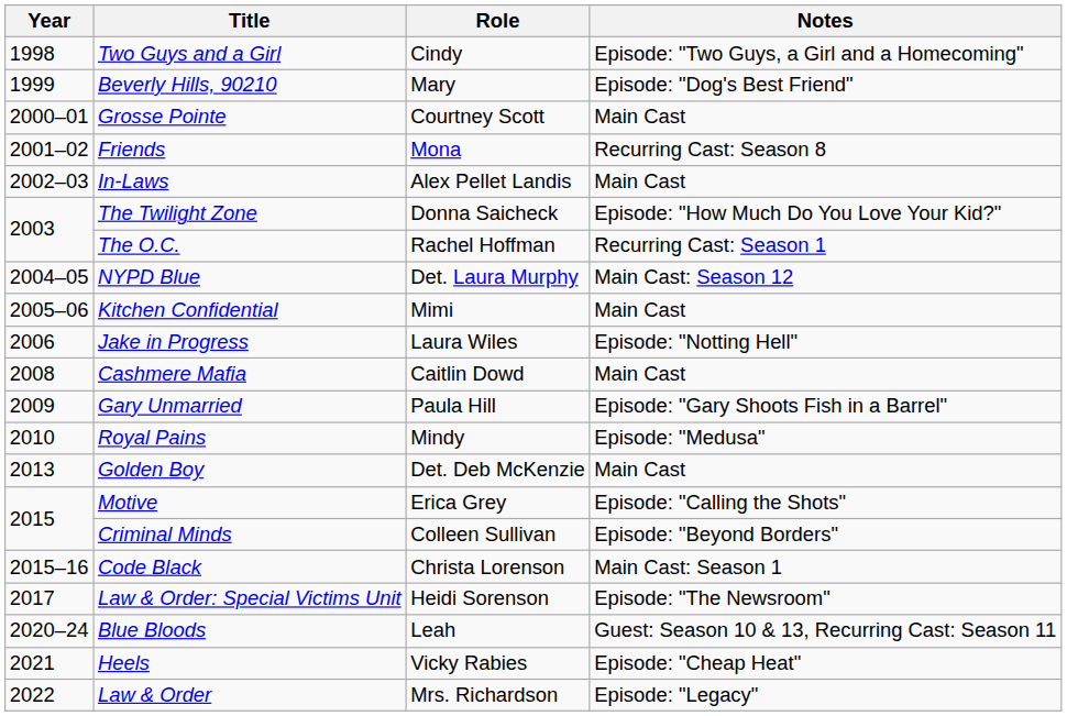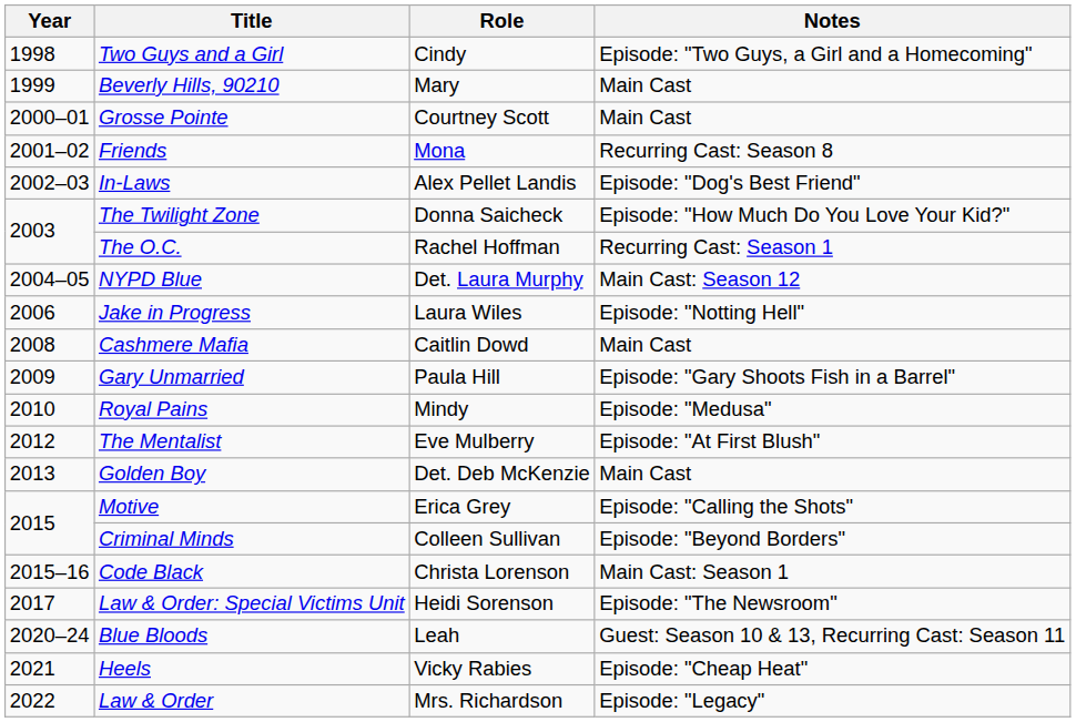 <table class="wikitable sortable">
 <tr>
 <th>Year</th>
 <th>Title</th>
 <th>Role</th>
 <th>Notes</th>
 </tr>
 <tr>
 <td>1998</td>
 <td><em><a href='#'>Two Guys and a Girl</a></em></td>
 <td>Cindy</td>
 <td>Episode: "Two Guys, a Girl and a Homecoming"</td>
 </tr>
 <tr>
 <td>1999</td>
 <td><em><a href='#'>Beverly Hills, 90210</a></em></td>
 <td>Mary</td>
-<td>Episode: "Dog's Best Friend"</td>
+<td>Main Cast</td>
 </tr>
 <tr>
 <td>2000–01</td>
 <td><em><a href='#'>Grosse Pointe</a></em></td>
 <td>Courtney Scott</td>
 <td>Main Cast</td>
 </tr>
 <tr>
 <td>2001–02</td>
 <td><em><a href='#'>Friends</a></em></td>
 <td><a href='#'>Mona</a></td>
 <td>Recurring Cast: Season 8</td>
 </tr>
 <tr>
 <td>2002–03</td>
 <td><em><a href='#'>In-Laws</a></em></td>
 <td>Alex Pellet Landis</td>
-<td>Main Cast</td>
+<td>Episode: "Dog's Best Friend"</td>
 </tr>
 <tr>
 <td rowspan=2>2003</td>
 <td><em><a href='#'>The Twilight Zone</a></em></td>
 <td>Donna Saicheck</td>
 <td>Episode: "How Much Do You Love Your Kid?"</td>
 </tr>
 <tr>
 <td><em><a href='#'>The O.C.</a></em></td>
 <td>Rachel Hoffman</td>
 <td>Recurring Cast: <a href='#'>Season 1</a></td>
 </tr>
 <tr>
 <td>2004–05</td>
 <td><em><a href='#'>NYPD Blue</a></em></td>
 <td>Det. <a href='#'>Laura Murphy</a></td>
 <td>Main Cast: <a href='#'>Season 12</a></td>
-</tr>
-<tr>
-<td>2005–06</td>
-<td><em><a href='#'>Kitchen Confidential</a></em></td>
-<td>Mimi</td>
-<td>Main Cast</td>
 </tr>
 <tr>
 <td>2006</td>
 <td><em><a href='#'>Jake in Progress</a></em></td>
 <td>Laura Wiles</td>
 <td>Episode: "Notting Hell"</td>
 </tr>
 <tr>
 <td>2008</td>
 <td><em><a href='#'>Cashmere Mafia</a></em></td>
 <td>Caitlin Dowd</td>
 <td>Main Cast</td>
 </tr>
 <tr>
 <td>2009</td>
 <td><em><a href='#'>Gary Unmarried</a></em></td>
 <td>Paula Hill</td>
 <td>Episode: "Gary Shoots Fish in a Barrel"</td>
 </tr>
 <tr>
 <td>2010</td>
 <td><em><a href='#'>Royal Pains</a></em></td>
 <td>Mindy</td>
 <td>Episode: "Medusa"</td>
+</tr>
+<tr>
+<td>2012</td>
+<td><em><a href='#'>The Mentalist</a></em></td>
+<td>Eve Mulberry</td>
+<td>Episode: "At First Blush"</td>
 </tr>
 <tr>
 <td>2013</td>
 <td><em><a href='#'>Golden Boy</a></em></td>
 <td>Det. Deb McKenzie</td>
 <td>Main Cast</td>
 </tr>
 <tr>
 <td rowspan=2>2015</td>
 <td><em><a href='#'>Motive</a></em></td>
 <td>Erica Grey</td>
 <td>Episode: "Calling the Shots"</td>
 </tr>
 <tr>
 <td><em><a href='#'>Criminal Minds</a></em></td>
 <td>Colleen Sullivan</td>
 <td>Episode: "Beyond Borders"</td>
 </tr>
 <tr>
 <td>2015–16</td>
 <td><em><a href='#'>Code Black</a></em></td>
 <td>Christa Lorenson</td>
 <td>Main Cast: Season 1</td>
 </tr>
 <tr>
 <td>2017</td>
 <td><em><a href='#'>Law & Order: Special Victims Unit</a></em></td>
 <td>Heidi Sorenson</td>
 <td>Episode: "The Newsroom"</td>
 </tr>
 <tr>
 <td>2020–24</td>
 <td><em><a href='#'>Blue Bloods</a></em></td>
 <td>Leah</td>
 <td>Guest: Season 10 & 13, Recurring Cast: Season 11</td>
 </tr>
 <tr>
 <td>2021</td>
 <td><em><a href='#'>Heels</a></em></td>
 <td>Vicky Rabies</td>
 <td>Episode: "Cheap Heat"</td>
 </tr>
 <tr>
 <td>2022</td>
 <td><em><a href='#'>Law & Order</a></em></td>
 <td>Mrs. Richardson</td>
 <td>Episode: "Legacy"</td>
 </tr>
 </table>
